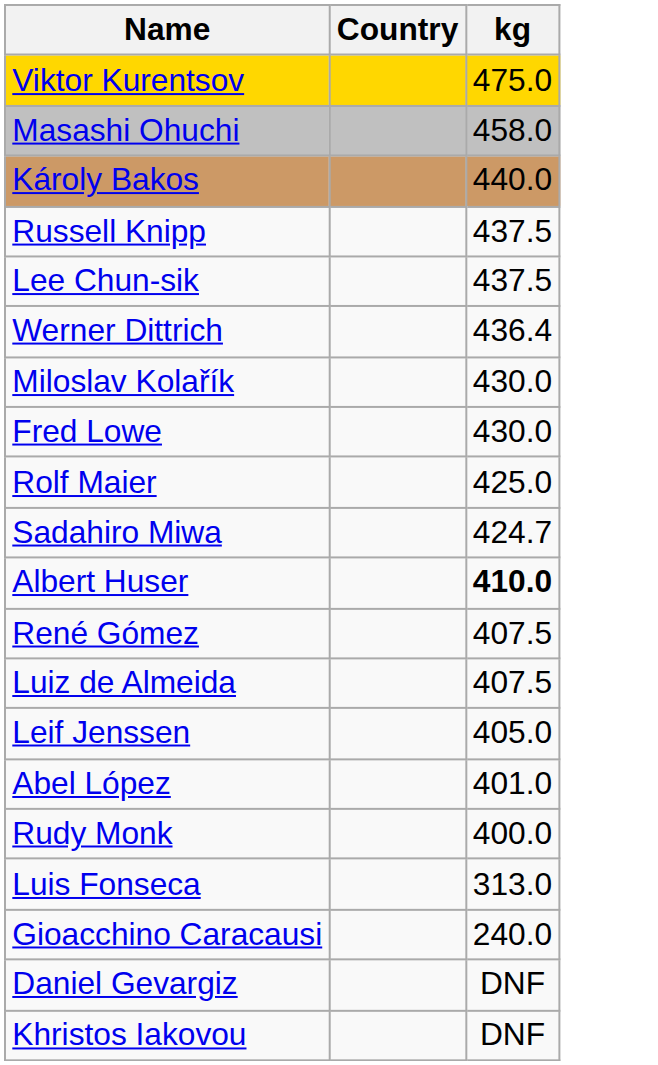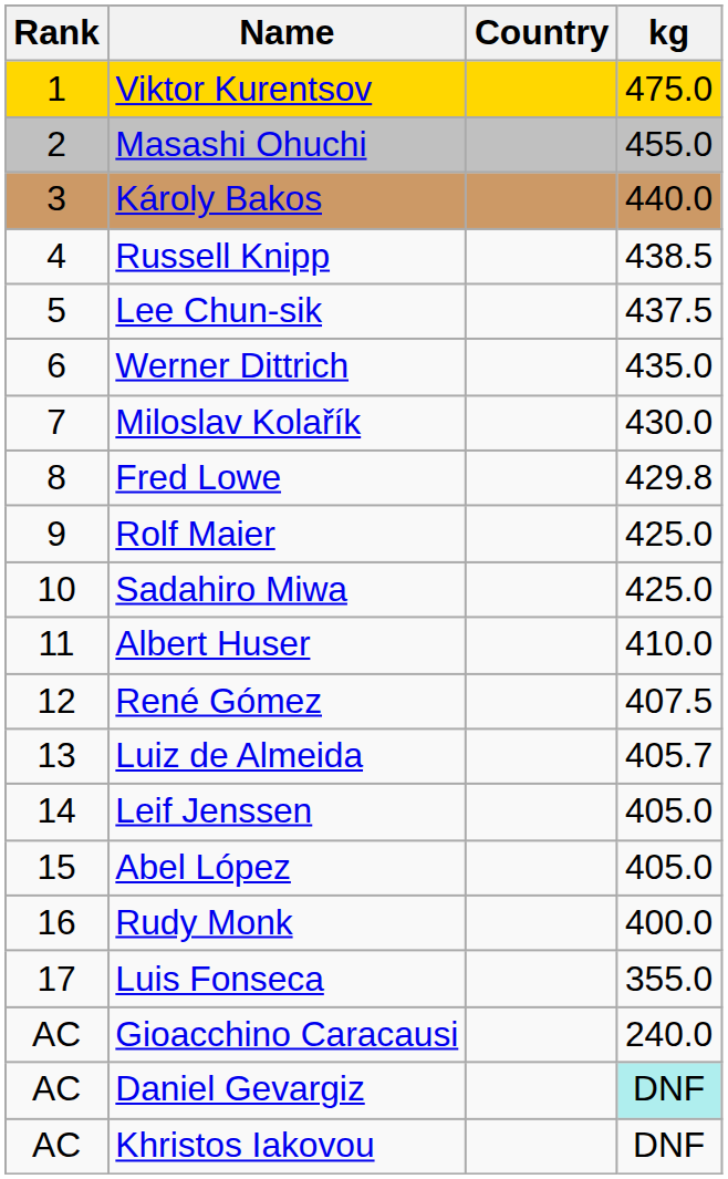 <table class="wikitable sortable" style="text-align:center">
 <tr>
+<th>Rank</th>
 <th>Name</th>
 <th>Country</th>
 <th>kg</th>
 </tr>
 <tr bgcolor=gold>
+<td>1</td>
 <td align="left"><a href='#'>Viktor Kurentsov</a></td>
 <td align="left"></td>
 <td>475.0</td>
 </tr>
 <tr bgcolor=silver>
+<td>2</td>
 <td align="left"><a href='#'>Masashi Ohuchi</a></td>
 <td align="left"></td>
-<td>458.0</td>
+<td>455.0</td>
 </tr>
 <tr bgcolor=#CC9966>
+<td>3</td>
 <td align="left"><a href='#'>Károly Bakos</a></td>
 <td align="left"></td>
 <td>440.0</td>
 </tr>
 <tr>
+<td>4</td>
 <td align="left"><a href='#'>Russell Knipp</a></td>
 <td align="left"></td>
-<td>437.5</td>
+<td>438.5</td>
 </tr>
 <tr>
+<td>5</td>
 <td align="left"><a href='#'>Lee Chun-sik</a></td>
 <td align="left"></td>
 <td>437.5</td>
 </tr>
 <tr>
+<td>6</td>
 <td align="left"><a href='#'>Werner Dittrich</a></td>
 <td align="left"></td>
-<td>436.4</td>
+<td>435.0</td>
 </tr>
 <tr>
+<td>7</td>
 <td align="left"><a href='#'>Miloslav Kolařík</a></td>
 <td align="left"></td>
 <td>430.0</td>
 </tr>
 <tr>
+<td>8</td>
 <td align="left"><a href='#'>Fred Lowe</a></td>
 <td align="left"></td>
-<td>430.0</td>
+<td>429.8</td>
 </tr>
 <tr>
+<td>9</td>
 <td align="left"><a href='#'>Rolf Maier</a></td>
 <td align="left"></td>
 <td>425.0</td>
 </tr>
 <tr>
+<td>10</td>
 <td align="left"><a href='#'>Sadahiro Miwa</a></td>
 <td align="left"></td>
-<td>424.7</td>
+<td>425.0</td>
 </tr>
 <tr>
+<td>11</td>
 <td align="left"><a href='#'>Albert Huser</a></td>
 <td align="left"></td>
-<td><strong>410.0</strong></td>
+<td>410.0</td>
 </tr>
 <tr>
+<td>12</td>
 <td align="left"><a href='#'>René Gómez</a></td>
 <td align="left"></td>
 <td>407.5</td>
 </tr>
 <tr>
+<td>13</td>
 <td align="left"><a href='#'>Luiz de Almeida</a></td>
 <td align="left"></td>
-<td>407.5</td>
+<td>405.7</td>
 </tr>
 <tr>
+<td>14</td>
 <td align="left"><a href='#'>Leif Jenssen</a></td>
 <td align="left"></td>
 <td>405.0</td>
 </tr>
 <tr>
+<td>15</td>
 <td align="left"><a href='#'>Abel López</a></td>
 <td align="left"></td>
-<td>401.0</td>
+<td>405.0</td>
 </tr>
 <tr>
+<td>16</td>
 <td align="left"><a href='#'>Rudy Monk</a></td>
 <td align="left"></td>
 <td>400.0</td>
 </tr>
 <tr>
+<td>17</td>
 <td align="left"><a href='#'>Luis Fonseca</a></td>
 <td align="left"></td>
-<td>313.0</td>
+<td>355.0</td>
 </tr>
 <tr>
+<td>AC</td>
 <td align="left"><a href='#'>Gioacchino Caracausi</a></td>
 <td align="left"></td>
 <td>240.0</td>
 </tr>
 <tr>
+<td>AC</td>
 <td align="left"><a href='#'>Daniel Gevargiz</a></td>
 <td align="left"></td>
-<td>DNF</td>
+<td style="background: paleturquoise;">DNF</td>
 </tr>
 <tr>
+<td>AC</td>
 <td align="left"><a href='#'>Khristos Iakovou</a></td>
 <td align="left"></td>
 <td>DNF</td>
 </tr>
 </table>
